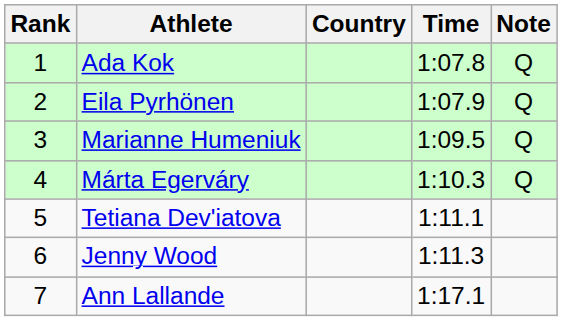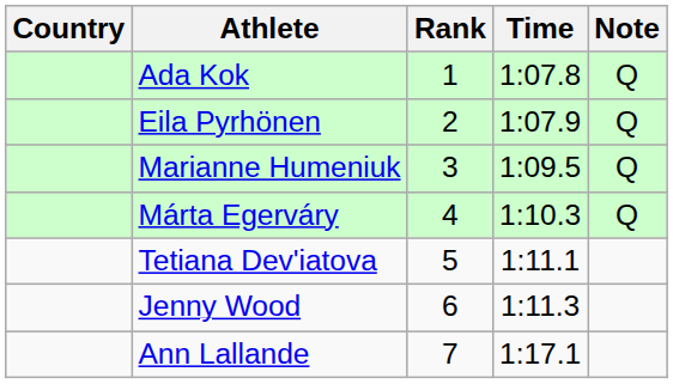 <table class="wikitable sortable" style="text-align:center">
 <tr>
+<th>Country</th>
+<th>Athlete</th>
 <th>Rank</th>
-<th>Athlete</th>
-<th>Country</th>
 <th>Time</th>
 <th>Note</th>
 </tr>
 <tr bgcolor=#CCFFCC>
+<td align=left></td>
+<td align=left><a href='#'>Ada Kok</a></td>
 <td>1</td>
-<td align=left><a href='#'>Ada Kok</a></td>
-<td align=left></td>
 <td>1:07.8</td>
 <td>Q</td>
 </tr>
 <tr bgcolor=#CCFFCC>
+<td align=left></td>
+<td align=left><a href='#'>Eila Pyrhönen</a></td>
 <td>2</td>
-<td align=left><a href='#'>Eila Pyrhönen</a></td>
-<td align=left></td>
 <td>1:07.9</td>
 <td>Q</td>
 </tr>
 <tr bgcolor=#CCFFCC>
+<td align=left></td>
+<td align=left><a href='#'>Marianne Humeniuk</a></td>
 <td>3</td>
-<td align=left><a href='#'>Marianne Humeniuk</a></td>
-<td align=left></td>
 <td>1:09.5</td>
 <td>Q</td>
 </tr>
 <tr bgcolor=#CCFFCC>
+<td align=left></td>
+<td align=left><a href='#'>Márta Egerváry</a></td>
 <td>4</td>
-<td align=left><a href='#'>Márta Egerváry</a></td>
-<td align=left></td>
 <td>1:10.3</td>
 <td>Q</td>
 </tr>
 <tr>
+<td align=left></td>
+<td align=left><a href='#'>Tetiana Dev'iatova</a></td>
 <td>5</td>
-<td align=left><a href='#'>Tetiana Dev'iatova</a></td>
-<td align=left></td>
 <td>1:11.1</td>
 <td></td>
 </tr>
 <tr>
+<td align=left></td>
+<td align=left><a href='#'>Jenny Wood</a></td>
 <td>6</td>
-<td align=left><a href='#'>Jenny Wood</a></td>
-<td align=left></td>
 <td>1:11.3</td>
 <td></td>
 </tr>
 <tr>
+<td align=left></td>
+<td align=left><a href='#'>Ann Lallande</a></td>
 <td>7</td>
-<td align=left><a href='#'>Ann Lallande</a></td>
-<td align=left></td>
 <td>1:17.1</td>
 <td></td>
 </tr>
 </table>
